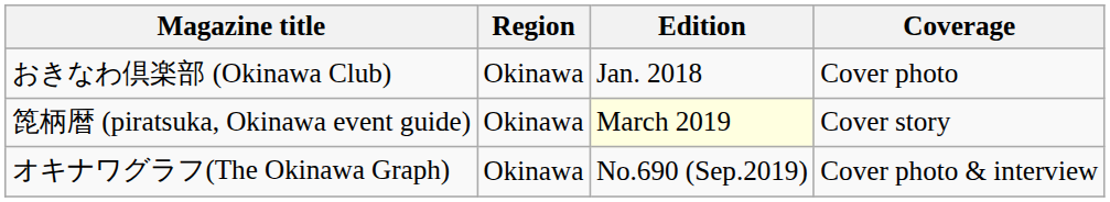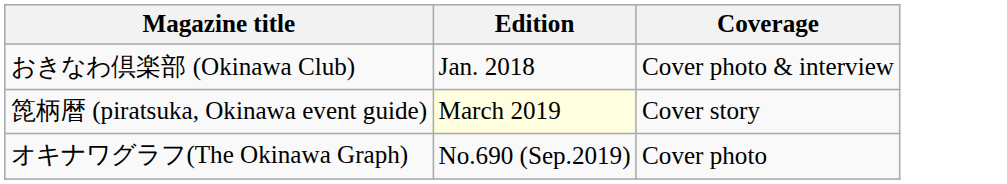 <table class="wikitable">
 <tr>
 <th>Magazine title</th>
-<th>Region</th>
 <th>Edition</th>
 <th>Coverage</th>
 </tr>
 <tr>
 <td>おきなわ倶楽部 (Okinawa Club)</td>
-<td>Okinawa</td>
 <td>Jan. 2018</td>
-<td>Cover photo</td>
+<td>Cover photo & interview</td>
 </tr>
 <tr>
 <td>箆柄暦 (piratsuka, Okinawa event guide)</td>
-<td>Okinawa</td>
 <td style="background: lightyellow;">March 2019</td>
 <td>Cover story</td>
 </tr>
 <tr>
 <td>オキナワグラフ(The Okinawa Graph)</td>
-<td>Okinawa</td>
 <td>No.690 (Sep.2019)</td>
-<td>Cover photo & interview</td>
+<td>Cover photo</td>
 </tr>
 </table>
